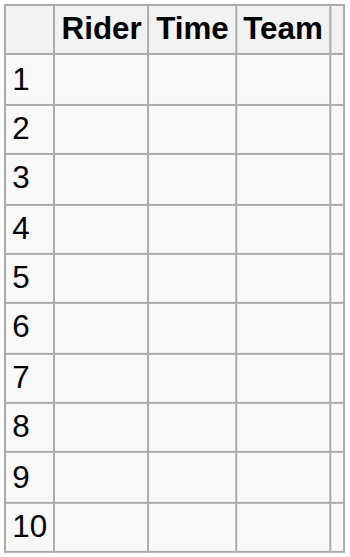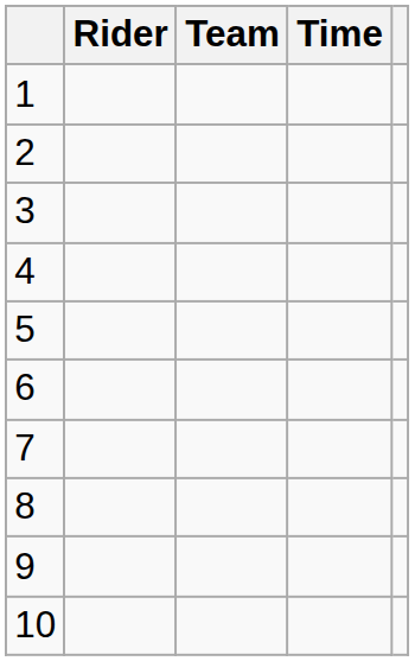 <table class="wikitable">
 <tr>
 <th></th>
 <th>Rider</th>
+<th>Team</th>
 <th>Time</th>
-<th>Team</th>
 <th></th>
 </tr>
 <tr>
 <td>1</td>
 <td></td>
+<td></td>
 <td align="right"></td>
-<td></td>
 <td align="right"></td>
 </tr>
 <tr>
 <td>2</td>
 <td></td>
+<td></td>
 <td align="right"></td>
-<td></td>
 <td align="right"></td>
 </tr>
 <tr>
 <td>3</td>
 <td></td>
+<td></td>
 <td align="right"></td>
-<td></td>
 <td align="right"></td>
 </tr>
 <tr>
 <td>4</td>
 <td></td>
+<td></td>
 <td align="right"></td>
-<td></td>
 <td></td>
 </tr>
 <tr>
 <td>5</td>
 <td></td>
+<td></td>
 <td align="right"></td>
-<td></td>
 <td align="right"></td>
 </tr>
 <tr>
 <td>6</td>
 <td></td>
+<td></td>
 <td align="right"></td>
-<td></td>
 <td></td>
 </tr>
 <tr>
 <td>7</td>
 <td></td>
+<td></td>
 <td align="right"></td>
-<td></td>
 <td></td>
 </tr>
 <tr>
 <td>8</td>
 <td></td>
+<td></td>
 <td align="right"></td>
-<td></td>
 <td></td>
 </tr>
 <tr>
 <td>9</td>
 <td></td>
+<td></td>
 <td align="right"></td>
-<td></td>
 <td></td>
 </tr>
 <tr>
 <td>10</td>
 <td></td>
+<td></td>
 <td align="right"></td>
-<td></td>
 <td></td>
 </tr>
 </table>
